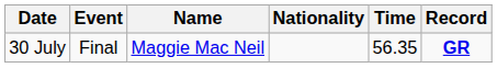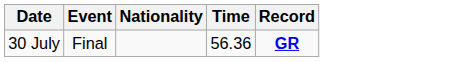 <table class=wikitable style=text-align:center>
 <tr>
 <th>Date</th>
 <th>Event</th>
-<th>Name</th>
 <th>Nationality</th>
 <th>Time</th>
 <th>Record</th>
 </tr>
 <tr>
 <td>30 July</td>
 <td>Final</td>
-<td align=left><a href='#'>Maggie Mac Neil</a></td>
 <td align="left"></td>
-<td>56.35</td>
+<td>56.36</td>
 <td><strong><a href='#'>GR</a></strong></td>
 </tr>
 </table>
